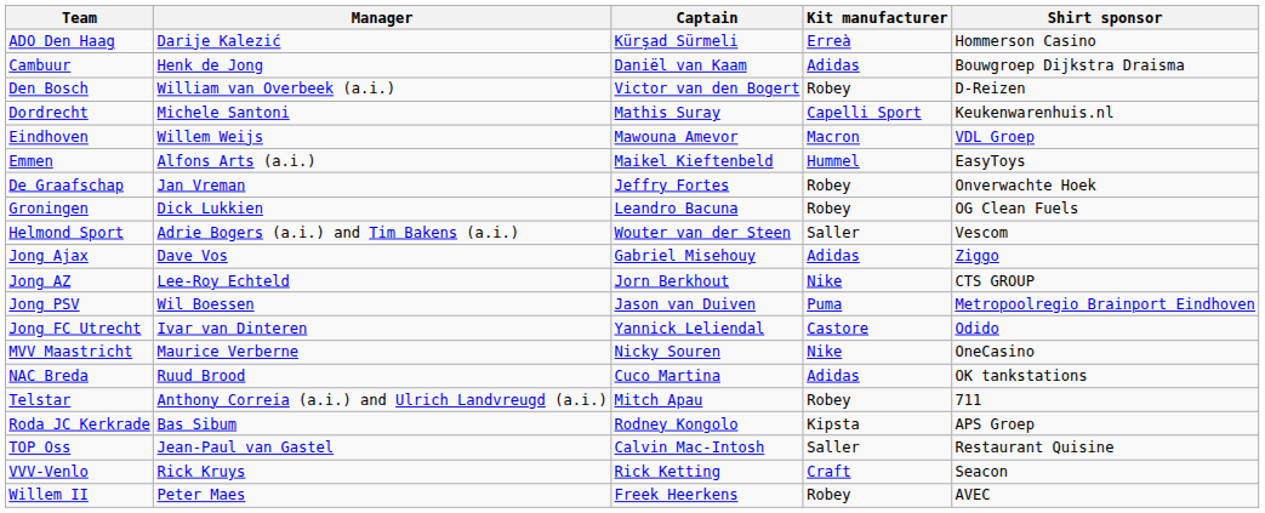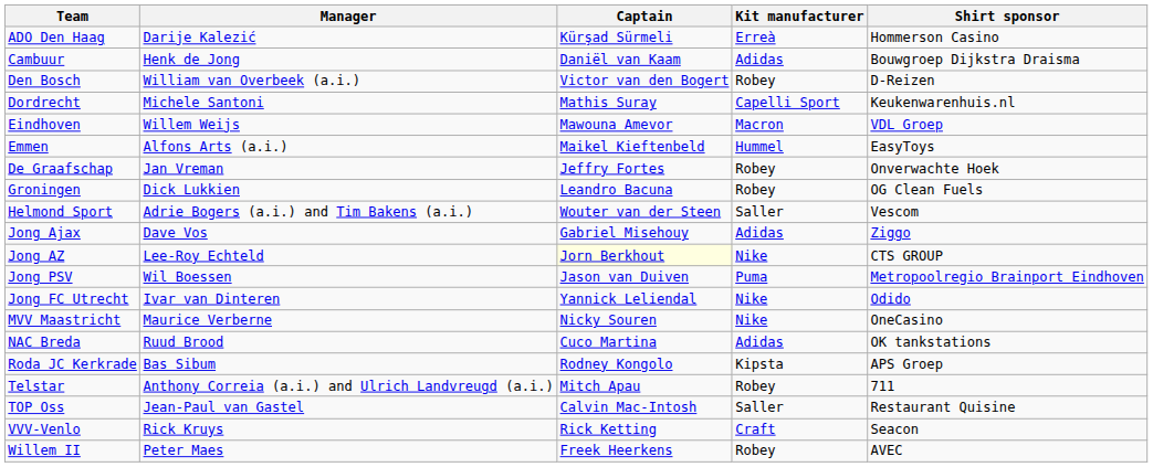 <table class="wikitable sortable" style="text-align: left;">
 <tr>
 <th>Team</th>
 <th>Manager</th>
 <th>Captain</th>
 <th>Kit manufacturer</th>
 <th>Shirt sponsor</th>
 </tr>
 <tr>
 <td><a href='#'>ADO Den Haag</a></td>
 <td data-sort-value="Kalezić, Darije"> <a href='#'>Darije Kalezić</a></td>
 <td data-sort-value="Sürmeli, Kürşad"> <a href='#'>Kürşad Sürmeli</a></td>
 <td><a href='#'>Erreà</a></td>
 <td>Hommerson Casino</td>
 </tr>
 <tr>
 <td><a href='#'>Cambuur</a></td>
 <td data-sort-value="Jong, Henk"> <a href='#'>Henk de Jong</a></td>
 <td data-sort-value="van Kaam, Daniel"> <a href='#'>Daniël van Kaam</a></td>
 <td><a href='#'>Adidas</a></td>
 <td>Bouwgroep Dijkstra Draisma</td>
 </tr>
 <tr>
 <td><a href='#'>Den Bosch</a></td>
 <td data-sort-value="Overbeek, William"> <a href='#'>William van Overbeek</a> (a.i.)</td>
 <td data-sort-value="Bogert, Victor"> <a href='#'>Victor van den Bogert</a></td>
 <td>Robey</td>
 <td>D-Reizen</td>
 </tr>
 <tr>
 <td><a href='#'>Dordrecht</a></td>
 <td data-sort-value="Santoni, Michele"> <a href='#'>Michele Santoni</a></td>
 <td data-sort-value="Suray, Mathis"> <a href='#'>Mathis Suray</a></td>
 <td><a href='#'>Capelli Sport</a></td>
 <td>Keukenwarenhuis.nl</td>
 </tr>
 <tr>
 <td><a href='#'>Eindhoven</a></td>
 <td data-sort-value="Weijs, Willem"> <a href='#'>Willem Weijs</a></td>
 <td data-sort-value="Amevor, Mawoune"> <a href='#'>Mawouna Amevor</a></td>
 <td><a href='#'>Macron</a></td>
 <td><a href='#'>VDL Groep</a></td>
 </tr>
 <tr>
 <td><a href='#'>Emmen</a></td>
 <td data-sort-value="Arts, Alfons"> <a href='#'>Alfons Arts</a> (a.i.)</td>
 <td data-sort-value="Kieftenbeld, Maikel"> <a href='#'>Maikel Kieftenbeld</a></td>
 <td><a href='#'>Hummel</a></td>
 <td>EasyToys</td>
 </tr>
 <tr>
 <td><a href='#'>De Graafschap</a></td>
 <td data-sort-value= "Vreman, Jan"> <a href='#'>Jan Vreman</a></td>
 <td data-sort-value="Fortes, Jeffry"> <a href='#'>Jeffry Fortes</a></td>
 <td>Robey</td>
 <td>Onverwachte Hoek</td>
 </tr>
 <tr>
 <td><a href='#'>Groningen</a></td>
 <td data-sort-value="Lukkien, Dick"> <a href='#'>Dick Lukkien</a></td>
 <td data-sort-value="Bacuna, Leandro"> <a href='#'>Leandro Bacuna</a></td>
 <td>Robey</td>
 <td>OG Clean Fuels</td>
 </tr>
 <tr>
 <td><a href='#'>Helmond Sport</a></td>
 <td data-sort-value="Bogers, Adrie"> <a href='#'>Adrie Bogers</a> (a.i.) and  <a href='#'>Tim Bakens</a> (a.i.)</td>
 <td data-sort-value="Steen, Wouter"> <a href='#'>Wouter van der Steen</a></td>
 <td>Saller</td>
 <td>Vescom</td>
 </tr>
 <tr>
 <td><a href='#'>Jong Ajax</a></td>
 <td data-sort-value="Vos, Dave"> <a href='#'>Dave Vos</a></td>
 <td data-sort-value="Misehouy, Gabriel"> <a href='#'>Gabriel Misehouy</a></td>
 <td><a href='#'>Adidas</a></td>
 <td><a href='#'>Ziggo</a></td>
 </tr>
 <tr>
 <td><a href='#'>Jong AZ</a></td>
 <td data-sort-value="Echteld, Lee-Roy"> <a href='#'>Lee-Roy Echteld</a></td>
-<td data-sort-value="Berkhout, Jorn"> <a href='#'>Jorn Berkhout</a></td>
+<td data-sort-value="Berkhout, Jorn" style="background: lightyellow;"> <a href='#'>Jorn Berkhout</a></td>
 <td><a href='#'>Nike</a></td>
 <td>CTS GROUP</td>
 </tr>
 <tr>
 <td><a href='#'>Jong PSV</a></td>
 <td data-sort-value="Boessen, Wil"> <a href='#'>Wil Boessen</a></td>
 <td data-sort-value="Duiven, Jason"> <a href='#'>Jason van Duiven</a></td>
 <td><a href='#'>Puma</a></td>
 <td><a href='#'>Metropoolregio Brainport Eindhoven</a></td>
 </tr>
 <tr>
 <td><a href='#'>Jong FC Utrecht</a></td>
 <td data-sort-value="Dinteren, Ivar"> <a href='#'>Ivar van Dinteren</a></td>
 <td data-sort-value="Leliendal, Yannick"> <a href='#'>Yannick Leliendal</a></td>
-<td><a href='#'>Castore</a></td>
+<td><a href='#'>Nike</a></td>
 <td><a href='#'>Odido</a></td>
 </tr>
 <tr>
 <td><a href='#'>MVV Maastricht</a></td>
 <td data-sort-value="Verberne, Maurice"> <a href='#'>Maurice Verberne</a></td>
 <td data-sort-value="Souren, Nicky"> <a href='#'>Nicky Souren</a></td>
 <td><a href='#'>Nike</a></td>
 <td>OneCasino</td>
 </tr>
 <tr>
 <td><a href='#'>NAC Breda</a></td>
 <td data-sort-value="Brood, Ruud"> <a href='#'>Ruud Brood</a></td>
 <td data-sort-value="Martina, Cuco"> <a href='#'>Cuco Martina</a></td>
 <td><a href='#'>Adidas</a></td>
 <td>OK tankstations</td>
 </tr>
 <tr>
+<td><a href='#'>Roda JC Kerkrade</a></td>
+<td data-sort-value="Sibum, Bas"> <a href='#'>Bas Sibum</a></td>
+<td data-sort-value="Kongolo, Rodney"> <a href='#'>Rodney Kongolo</a></td>
+<td>Kipsta</td>
+<td>APS Groep</td>
+</tr>
+<tr>
 <td><a href='#'>Telstar</a></td>
 <td data-sort-value="Correia, Anthony"> <a href='#'>Anthony Correia</a> (a.i.) and  <a href='#'>Ulrich Landvreugd</a> (a.i.)</td>
 <td data-sort-value="Apau, Mitch"> <a href='#'>Mitch Apau</a></td>
 <td>Robey</td>
 <td>711</td>
-</tr>
-<tr>
-<td><a href='#'>Roda JC Kerkrade</a></td>
-<td data-sort-value="Sibum, Bas"> <a href='#'>Bas Sibum</a></td>
-<td data-sort-value="Kongolo, Rodney"> <a href='#'>Rodney Kongolo</a></td>
-<td>Kipsta</td>
-<td>APS Groep</td>
 </tr>
 <tr>
 <td><a href='#'>TOP Oss</a></td>
 <td data-sort-value="Gastel, Jean-Paul"> <a href='#'>Jean-Paul van Gastel</a></td>
 <td data-sort-value="Mac-Intosh, Calvin"> <a href='#'>Calvin Mac-Intosh</a></td>
 <td>Saller</td>
 <td>Restaurant Quisine</td>
 </tr>
 <tr>
 <td><a href='#'>VVV-Venlo</a></td>
 <td data-sort-value="Kruys, Rick"> <a href='#'>Rick Kruys</a></td>
 <td data-sort-value="Ketting, Rick"> <a href='#'>Rick Ketting</a></td>
 <td><a href='#'>Craft</a></td>
 <td>Seacon</td>
 </tr>
 <tr>
 <td><a href='#'>Willem II</a></td>
 <td data-sort-value="Maes, Peter"> <a href='#'>Peter Maes</a></td>
 <td data-sort-value="Heerkens, Freek"> <a href='#'>Freek Heerkens</a></td>
 <td>Robey</td>
 <td>AVEC</td>
 </tr>
 </table>
